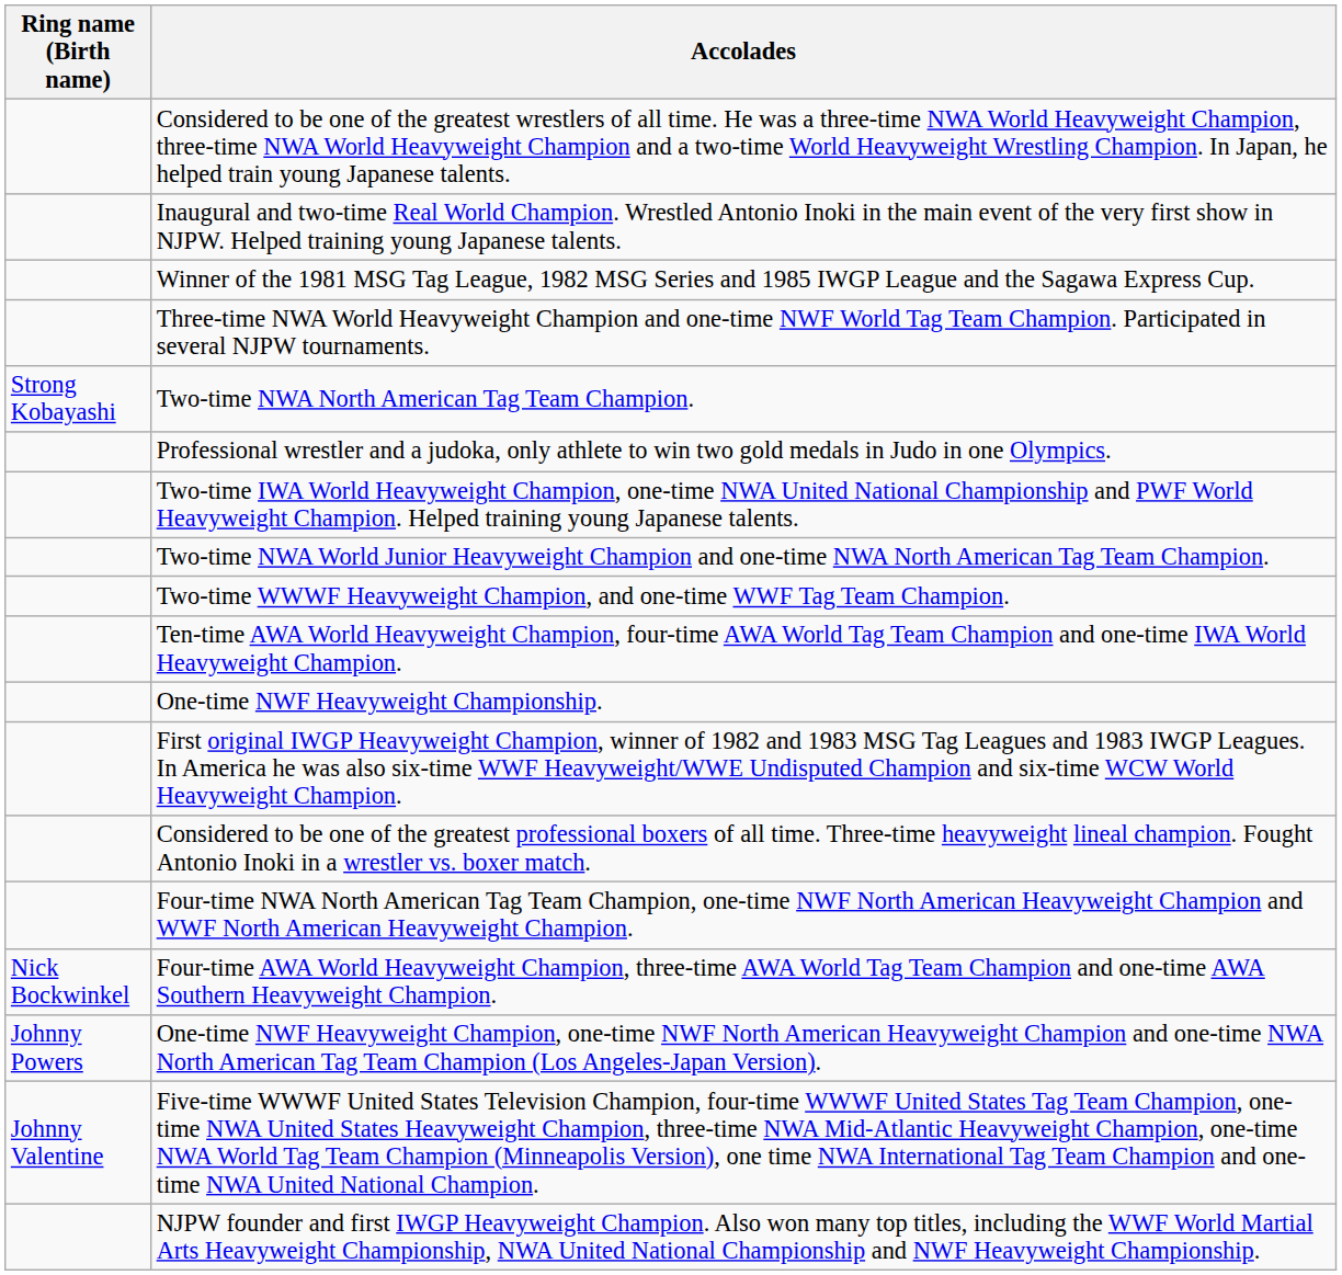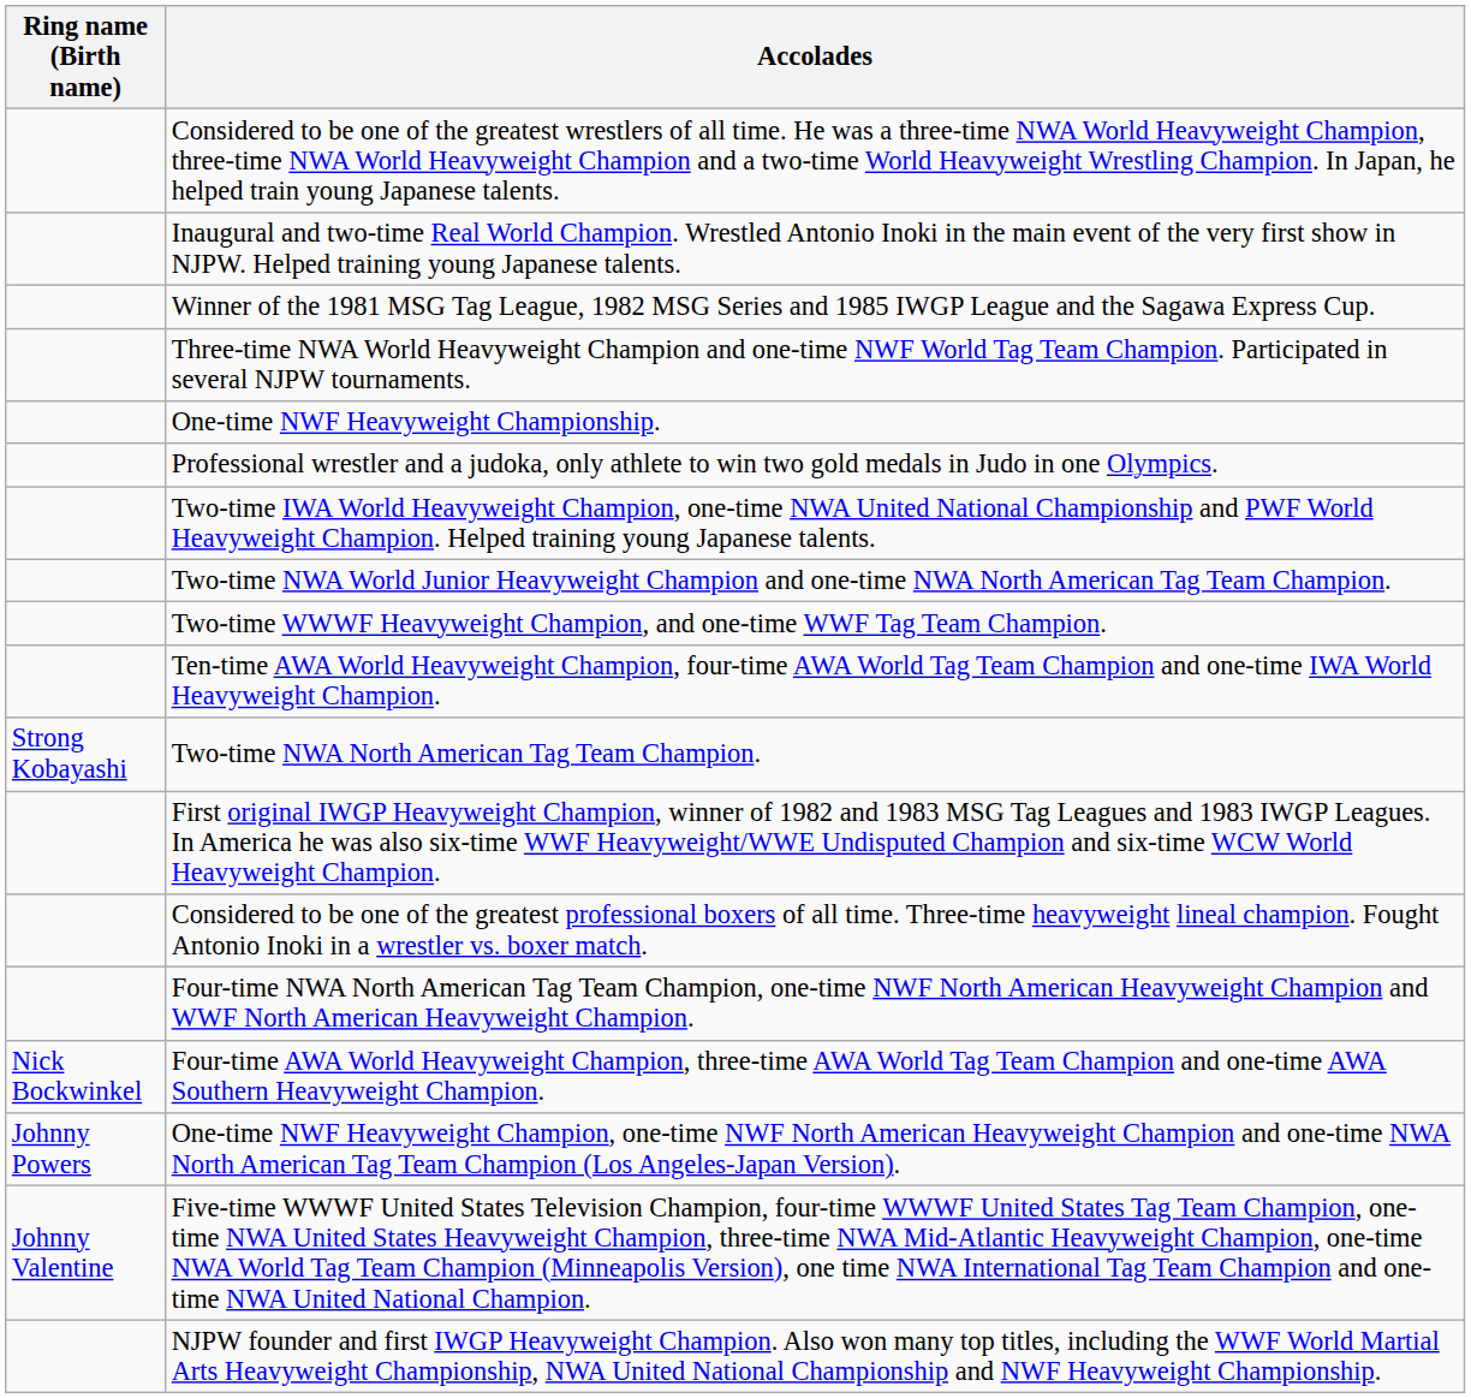 <table class="wikitable sortable">
 <tr>
 <th>Ring name<br>(Birth name)</th>
 <th class="unsortable">Accolades</th>
 </tr>
 <tr>
 <td><br></td>
 <td>Considered to be one of the greatest wrestlers of all time. He was a three-time <a href='#'>NWA World Heavyweight Champion</a>, three-time <a href='#'>NWA World Heavyweight Champion</a> and a two-time <a href='#'>World Heavyweight Wrestling Champion</a>. In Japan, he helped train young Japanese talents.</td>
 </tr>
 <tr>
 <td><br></td>
 <td>Inaugural and two-time <a href='#'>Real World Champion</a>. Wrestled Antonio Inoki in the main event of the very first show in NJPW. Helped training young Japanese talents.</td>
 </tr>
 <tr>
 <td><br></td>
 <td>Winner of the 1981 MSG Tag League, 1982 MSG Series and 1985 IWGP League and the Sagawa Express Cup.</td>
 </tr>
 <tr>
 <td><br></td>
 <td>Three-time NWA World Heavyweight Champion and one-time <a href='#'>NWF World Tag Team Champion</a>. Participated in several NJPW tournaments.</td>
 </tr>
 <tr>
-<td><a href='#'>Strong Kobayashi</a><br></td>
-<td>Two-time <a href='#'>NWA North American Tag Team Champion</a>.</td>
+<td><br></td>
+<td>One-time <a href='#'>NWF Heavyweight Championship</a>.</td>
 </tr>
 <tr>
 <td><br></td>
 <td>Professional wrestler and a judoka, only athlete to win two gold medals in Judo in one <a href='#'>Olympics</a>.</td>
 </tr>
 <tr>
 <td><br></td>
 <td>Two-time <a href='#'>IWA World Heavyweight Champion</a>, one-time <a href='#'>NWA United National Championship</a> and <a href='#'>PWF World Heavyweight Champion</a>. Helped training young Japanese talents.</td>
 </tr>
 <tr>
 <td><br></td>
 <td>Two-time <a href='#'>NWA World Junior Heavyweight Champion</a> and one-time <a href='#'>NWA North American Tag Team Champion</a>.</td>
 </tr>
 <tr>
 <td><br></td>
 <td>Two-time <a href='#'>WWWF Heavyweight Champion</a>, and one-time <a href='#'>WWF Tag Team Champion</a>.</td>
 </tr>
 <tr>
 <td><br></td>
 <td>Ten-time <a href='#'>AWA World Heavyweight Champion</a>, four-time <a href='#'>AWA World Tag Team Champion</a> and one-time <a href='#'>IWA World Heavyweight Champion</a>.</td>
 </tr>
 <tr>
-<td><br></td>
-<td>One-time <a href='#'>NWF Heavyweight Championship</a>.</td>
+<td><a href='#'>Strong Kobayashi</a><br></td>
+<td>Two-time <a href='#'>NWA North American Tag Team Champion</a>.</td>
 </tr>
 <tr>
 <td><br></td>
 <td>First <a href='#'>original IWGP Heavyweight Champion</a>, winner of 1982 and 1983 MSG Tag Leagues and 1983 IWGP Leagues. In America he was also six-time <a href='#'>WWF Heavyweight/WWE Undisputed Champion</a> and six-time <a href='#'>WCW World Heavyweight Champion</a>.</td>
 </tr>
 <tr>
 <td><br></td>
 <td>Considered to be one of the greatest <a href='#'>professional boxers</a> of all time. Three-time <a href='#'>heavyweight</a> <a href='#'>lineal champion</a>. Fought Antonio Inoki in a <a href='#'>wrestler vs. boxer match</a>.</td>
 </tr>
 <tr>
 <td></td>
 <td>Four-time NWA North American Tag Team Champion, one-time <a href='#'>NWF North American Heavyweight Champion</a> and <a href='#'>WWF North American Heavyweight Champion</a>.</td>
 </tr>
 <tr>
 <td><a href='#'>Nick Bockwinkel</a><br> </td>
 <td>Four-time <a href='#'>AWA World Heavyweight Champion</a>, three-time <a href='#'>AWA World Tag Team Champion</a> and one-time <a href='#'>AWA Southern Heavyweight Champion</a>.</td>
 </tr>
 <tr>
 <td><a href='#'>Johnny Powers</a> </td>
 <td>One-time <a href='#'>NWF Heavyweight Champion</a>, one-time <a href='#'>NWF North American Heavyweight Champion</a> and one-time <a href='#'>NWA North American Tag Team Champion (Los Angeles-Japan Version)</a>.</td>
 </tr>
 <tr>
 <td><a href='#'>Johnny Valentine</a><br></td>
 <td>Five-time WWWF United States Television Champion, four-time <a href='#'>WWWF United States Tag Team Champion</a>, one-time <a href='#'>NWA United States Heavyweight Champion</a>, three-time <a href='#'>NWA Mid-Atlantic Heavyweight Champion</a>, one-time <a href='#'>NWA World Tag Team Champion (Minneapolis Version)</a>, one time <a href='#'>NWA International Tag Team Champion</a> and one-time <a href='#'>NWA United National Champion</a>.</td>
 </tr>
 <tr>
 <td><br></td>
 <td>NJPW founder and first <a href='#'>IWGP Heavyweight Champion</a>. Also won many top titles, including the <a href='#'>WWF World Martial Arts Heavyweight Championship</a>, <a href='#'>NWA United National Championship</a> and <a href='#'>NWF Heavyweight Championship</a>.</td>
 </tr>
 </table>
